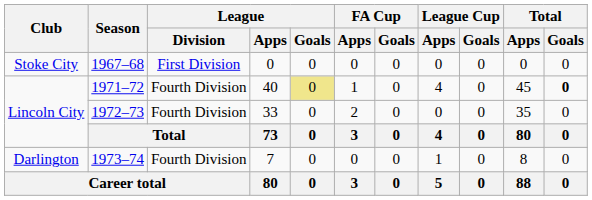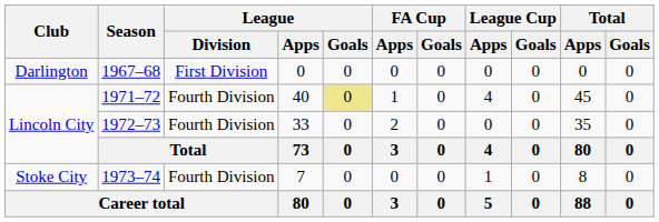 <table class="wikitable" style="text-align: center;">
 <tr>
 <th rowspan="2">Club</th>
 <th rowspan="2">Season</th>
 <th colspan="3">League</th>
 <th colspan="2">FA Cup</th>
 <th colspan="2">League Cup</th>
 <th colspan="2">Total</th>
 </tr>
 <tr>
 <th>Division</th>
 <th>Apps</th>
 <th>Goals</th>
 <th>Apps</th>
 <th>Goals</th>
 <th>Apps</th>
 <th>Goals</th>
 <th>Apps</th>
 <th>Goals</th>
 </tr>
 <tr>
-<td><a href='#'>Stoke City</a></td>
+<td><a href='#'>Darlington</a></td>
 <td><a href='#'>1967–68</a></td>
 <td><a href='#'>First Division</a></td>
 <td>0</td>
 <td>0</td>
 <td>0</td>
 <td>0</td>
 <td>0</td>
 <td>0</td>
 <td>0</td>
 <td>0</td>
 </tr>
 <tr>
 <td rowspan=3><a href='#'>Lincoln City</a></td>
 <td><a href='#'>1971–72</a></td>
 <td>Fourth Division</td>
 <td>40</td>
 <td style="background: khaki;">0</td>
 <td>1</td>
 <td>0</td>
 <td>4</td>
 <td>0</td>
 <td>45</td>
-<td><strong>0</strong></td>
+<td>0</td>
 </tr>
 <tr>
 <td><a href='#'>1972–73</a></td>
 <td>Fourth Division</td>
 <td>33</td>
 <td>0</td>
 <td>2</td>
 <td>0</td>
 <td>0</td>
 <td>0</td>
 <td>35</td>
 <td>0</td>
 </tr>
 <tr>
 <th colspan=2>Total</th>
 <th>73</th>
 <th>0</th>
 <th>3</th>
 <th>0</th>
 <th>4</th>
 <th>0</th>
 <th>80</th>
 <th>0</th>
 </tr>
 <tr>
-<td><a href='#'>Darlington</a></td>
+<td><a href='#'>Stoke City</a></td>
 <td><a href='#'>1973–74</a></td>
 <td>Fourth Division</td>
 <td>7</td>
 <td>0</td>
 <td>0</td>
 <td>0</td>
 <td>1</td>
 <td>0</td>
 <td>8</td>
 <td>0</td>
 </tr>
 <tr>
 <th colspan="3">Career total</th>
 <th>80</th>
 <th>0</th>
 <th>3</th>
 <th>0</th>
 <th>5</th>
 <th>0</th>
 <th>88</th>
 <th>0</th>
 </tr>
 </table>
